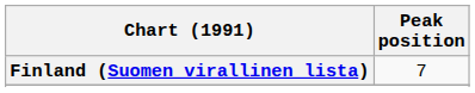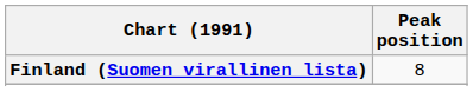 <table class="wikitable sortable plainrowheaders" style="text-align:center">
 <tr>
 <th scope="col">Chart (1991)</th>
 <th scope="col">Peak<br>position</th>
 </tr>
 <tr>
 <th scope="row">Finland (<a href='#'>Suomen virallinen lista</a>)</th>
-<td>7</td>
+<td>8</td>
 </tr>
 <tr>
 </tr>
 <tr>
 </tr>
 </table>
